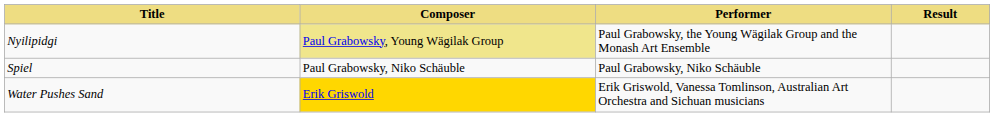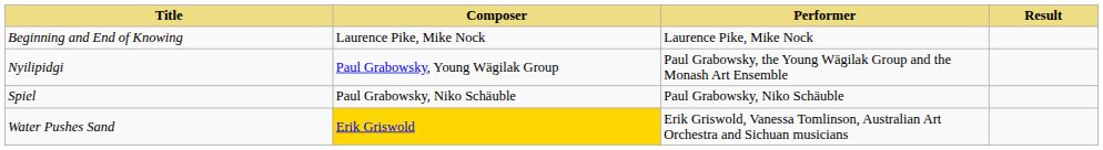 <table class="wikitable" width=100%>
 <tr>
 <th style="width:30%;background:#EEDD82;">Title</th>
 <th style="width:30%;background:#EEDD82;">Composer</th>
 <th style="width:30%;background:#EEDD82;">Performer</th>
 <th style="width:10%;background:#EEDD82;">Result<br></th>
 </tr>
 <tr>
+<td><em>Beginning and End of Knowing</em></td>
+<td>Laurence Pike, Mike Nock</td>
+<td>Laurence Pike, Mike Nock</td>
+<td></td>
+</tr>
+<tr>
 <td><em>Nyilipidgi</em></td>
-<td style="background: khaki;"><a href='#'>Paul Grabowsky</a>, Young Wägilak Group</td>
+<td><a href='#'>Paul Grabowsky</a>, Young Wägilak Group</td>
 <td>Paul Grabowsky, the Young Wägilak Group and the Monash Art Ensemble</td>
 <td></td>
 </tr>
 <tr>
 <td><em>Spiel</em></td>
 <td>Paul Grabowsky, Niko Schäuble</td>
 <td>Paul Grabowsky, Niko Schäuble</td>
 <td></td>
 </tr>
 <tr>
 <td><em>Water Pushes Sand</em></td>
 <td style="background: gold;"><a href='#'>Erik Griswold</a></td>
 <td>Erik Griswold, Vanessa Tomlinson, Australian Art Orchestra and Sichuan musicians</td>
 <td></td>
 </tr>
 </table>
